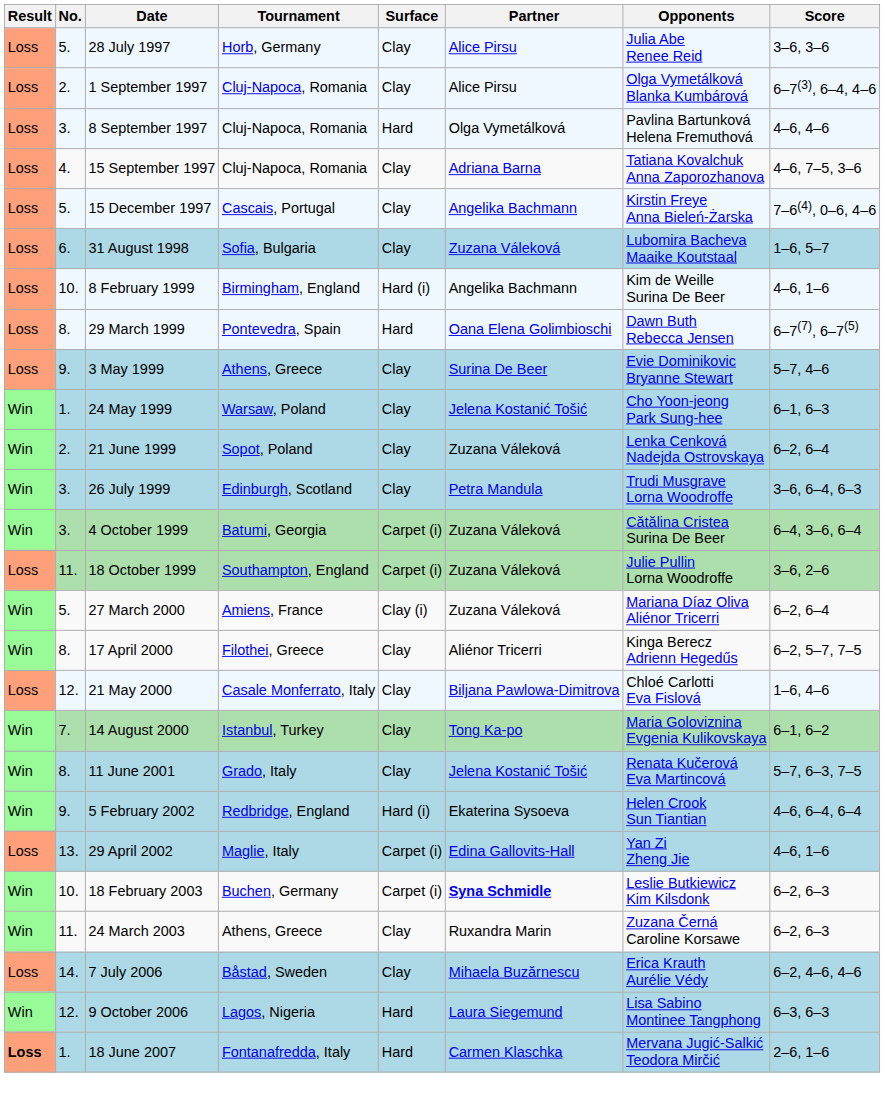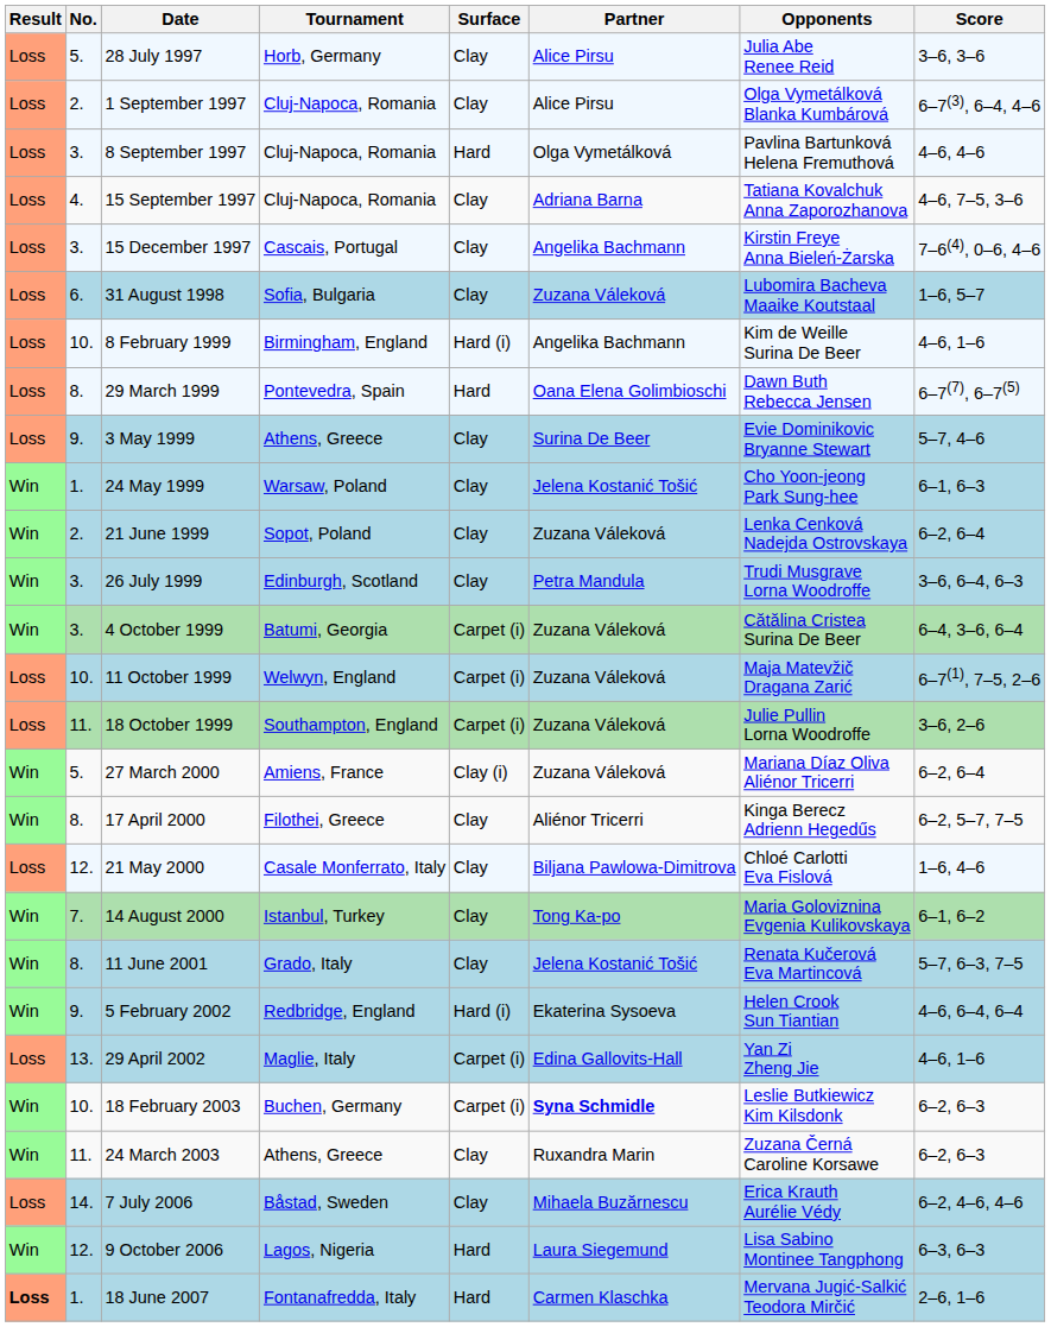 <table class="sortable wikitable" style=font-size:97%>
 <tr>
 <th>Result</th>
 <th>No.</th>
 <th>Date</th>
 <th>Tournament</th>
 <th>Surface</th>
 <th>Partner</th>
 <th>Opponents</th>
 <th>Score</th>
 </tr>
 <tr style="background:#f0f8ff;">
 <td style="background:#ffa07a;">Loss</td>
 <td>5.</td>
 <td>28 July 1997</td>
 <td><a href='#'>Horb</a>, Germany</td>
 <td>Clay</td>
 <td> <a href='#'>Alice Pirsu</a></td>
 <td> <a href='#'>Julia Abe</a> <br>  <a href='#'>Renee Reid</a></td>
 <td>3–6, 3–6</td>
 </tr>
 <tr style="background:#f0f8ff;">
 <td style="background:#ffa07a;">Loss</td>
 <td>2.</td>
 <td>1 September 1997</td>
 <td><a href='#'>Cluj-Napoca</a>, Romania</td>
 <td>Clay</td>
 <td> Alice Pirsu</td>
 <td> <a href='#'>Olga Vymetálková</a> <br>  <a href='#'>Blanka Kumbárová</a></td>
 <td>6–7<sup>(3)</sup>, 6–4, 4–6</td>
 </tr>
 <tr style="background:#f0f8ff;">
 <td style="background:#ffa07a;">Loss</td>
 <td>3.</td>
 <td>8 September 1997</td>
 <td>Cluj-Napoca, Romania</td>
 <td>Hard</td>
 <td> Olga Vymetálková</td>
 <td> Pavlina Bartunková <br>  Helena Fremuthová</td>
 <td>4–6, 4–6</td>
 </tr>
 <tr>
 <td style="background:#ffa07a;">Loss</td>
 <td>4.</td>
 <td>15 September 1997</td>
 <td>Cluj-Napoca, Romania</td>
 <td>Clay</td>
 <td> <a href='#'>Adriana Barna</a></td>
 <td> <a href='#'>Tatiana Kovalchuk</a> <br>  <a href='#'>Anna Zaporozhanova</a></td>
 <td>4–6, 7–5, 3–6</td>
 </tr>
 <tr style="background:#f0f8ff;">
 <td style="background:#ffa07a;">Loss</td>
-<td>5.</td>
+<td>3.</td>
 <td>15 December 1997</td>
 <td><a href='#'>Cascais</a>, Portugal</td>
 <td>Clay</td>
 <td> <a href='#'>Angelika Bachmann</a></td>
 <td> <a href='#'>Kirstin Freye</a> <br>  <a href='#'>Anna Bieleń-Żarska</a></td>
 <td>7–6<sup>(4)</sup>, 0–6, 4–6</td>
 </tr>
 <tr style="background:lightblue;">
 <td style="background:#ffa07a;">Loss</td>
 <td>6.</td>
 <td>31 August 1998</td>
 <td><a href='#'>Sofia</a>, Bulgaria</td>
 <td>Clay</td>
 <td> <a href='#'>Zuzana Váleková</a></td>
 <td> <a href='#'>Lubomira Bacheva</a> <br>  <a href='#'>Maaike Koutstaal</a></td>
 <td>1–6, 5–7</td>
 </tr>
 <tr style="background:#f0f8ff;">
 <td style="background:#ffa07a;">Loss</td>
 <td>10.</td>
 <td>8 February 1999</td>
 <td><a href='#'>Birmingham</a>, England</td>
 <td>Hard (i)</td>
 <td> Angelika Bachmann</td>
 <td> Kim de Weille <br>  Surina De Beer</td>
 <td>4–6, 1–6</td>
 </tr>
 <tr style="background:#f0f8ff;">
 <td style="background:#ffa07a;">Loss</td>
 <td>8.</td>
 <td>29 March 1999</td>
 <td><a href='#'>Pontevedra</a>, Spain</td>
 <td>Hard</td>
 <td> <a href='#'>Oana Elena Golimbioschi</a></td>
 <td> <a href='#'>Dawn Buth</a> <br>  <a href='#'>Rebecca Jensen</a></td>
 <td>6–7<sup>(7)</sup>, 6–7<sup>(5)</sup></td>
 </tr>
 <tr style="background:lightblue;">
 <td style="background:#ffa07a;">Loss</td>
 <td>9.</td>
 <td>3 May 1999</td>
 <td><a href='#'>Athens</a>, Greece</td>
 <td>Clay</td>
 <td> <a href='#'>Surina De Beer</a></td>
 <td> <a href='#'>Evie Dominikovic</a> <br>  <a href='#'>Bryanne Stewart</a></td>
 <td>5–7, 4–6</td>
 </tr>
 <tr style="background:lightblue;">
 <td style="background:#98fb98;">Win</td>
 <td>1.</td>
 <td>24 May 1999</td>
 <td><a href='#'>Warsaw</a>, Poland</td>
 <td>Clay</td>
 <td> <a href='#'>Jelena Kostanić Tošić</a></td>
 <td> <a href='#'>Cho Yoon-jeong</a> <br>  <a href='#'>Park Sung-hee</a></td>
 <td>6–1, 6–3</td>
 </tr>
 <tr style="background:lightblue;">
 <td style="background:#98fb98;">Win</td>
 <td>2.</td>
 <td>21 June 1999</td>
 <td><a href='#'>Sopot</a>, Poland</td>
 <td>Clay</td>
 <td> Zuzana Váleková</td>
 <td> <a href='#'>Lenka Cenková</a> <br>  <a href='#'>Nadejda Ostrovskaya</a></td>
 <td>6–2, 6–4</td>
 </tr>
 <tr style="background:lightblue;">
 <td style="background:#98fb98;">Win</td>
 <td>3.</td>
 <td>26 July 1999</td>
 <td><a href='#'>Edinburgh</a>, Scotland</td>
 <td>Clay</td>
 <td> <a href='#'>Petra Mandula</a></td>
 <td> <a href='#'>Trudi Musgrave</a> <br>  <a href='#'>Lorna Woodroffe</a></td>
 <td>3–6, 6–4, 6–3</td>
 </tr>
 <tr style="background:#addfad;">
 <td style="background:#98fb98;">Win</td>
 <td>3.</td>
 <td>4 October 1999</td>
 <td><a href='#'>Batumi</a>, Georgia</td>
 <td>Carpet (i)</td>
 <td> Zuzana Váleková</td>
 <td> <a href='#'>Cătălina Cristea</a> <br>  Surina De Beer</td>
 <td>6–4, 3–6, 6–4</td>
+</tr>
+<tr style="background:lightblue;">
+<td style="background:#ffa07a;">Loss</td>
+<td>10.</td>
+<td>11 October 1999</td>
+<td><a href='#'>Welwyn</a>, England</td>
+<td>Carpet (i)</td>
+<td> Zuzana Váleková</td>
+<td> <a href='#'>Maja Matevžič</a> <br>  <a href='#'>Dragana Zarić</a></td>
+<td>6–7<sup>(1)</sup>, 7–5, 2–6</td>
 </tr>
 <tr style="background:#addfad;">
 <td style="background:#ffa07a;">Loss</td>
 <td>11.</td>
 <td>18 October 1999</td>
 <td><a href='#'>Southampton</a>, England</td>
 <td>Carpet (i)</td>
 <td> Zuzana Váleková</td>
 <td> <a href='#'>Julie Pullin</a> <br>  Lorna Woodroffe</td>
 <td>3–6, 2–6</td>
 </tr>
 <tr>
 <td style="background:#98fb98;">Win</td>
 <td>5.</td>
 <td>27 March 2000</td>
 <td><a href='#'>Amiens</a>, France</td>
 <td>Clay (i)</td>
 <td> Zuzana Váleková</td>
 <td> <a href='#'>Mariana Díaz Oliva</a> <br>  <a href='#'>Aliénor Tricerri</a></td>
 <td>6–2, 6–4</td>
 </tr>
 <tr>
 <td style="background:#98fb98;">Win</td>
 <td>8.</td>
 <td>17 April 2000</td>
 <td><a href='#'>Filothei</a>, Greece</td>
 <td>Clay</td>
 <td> Aliénor Tricerri</td>
 <td> Kinga Berecz <br>  <a href='#'>Adrienn Hegedűs</a></td>
 <td>6–2, 5–7, 7–5</td>
 </tr>
 <tr bgcolor="#f0f8ff">
 <td style="background:#ffa07a;">Loss</td>
 <td>12.</td>
 <td>21 May 2000</td>
 <td><a href='#'>Casale Monferrato</a>, Italy</td>
 <td>Clay</td>
 <td> <a href='#'>Biljana Pawlowa-Dimitrova</a></td>
 <td> Chloé Carlotti <br>  <a href='#'>Eva Fislová</a></td>
 <td>1–6, 4–6</td>
 </tr>
 <tr style="background:#addfad;">
 <td style="background:#98fb98;">Win</td>
 <td>7.</td>
 <td>14 August 2000</td>
 <td><a href='#'>Istanbul</a>, Turkey</td>
 <td>Clay</td>
 <td> <a href='#'>Tong Ka-po</a></td>
 <td> <a href='#'>Maria Goloviznina</a> <br>  <a href='#'>Evgenia Kulikovskaya</a></td>
 <td>6–1, 6–2</td>
 </tr>
 <tr style="background:lightblue;">
 <td style="background:#98fb98;">Win</td>
 <td>8.</td>
 <td>11 June 2001</td>
 <td><a href='#'>Grado</a>, Italy</td>
 <td>Clay</td>
 <td> <a href='#'>Jelena Kostanić Tošić</a></td>
 <td> <a href='#'>Renata Kučerová</a> <br>  <a href='#'>Eva Martincová</a></td>
 <td>5–7, 6–3, 7–5</td>
 </tr>
 <tr style="background:lightblue;">
 <td style="background:#98fb98;">Win</td>
 <td>9.</td>
 <td>5 February 2002</td>
 <td><a href='#'>Redbridge</a>, England</td>
 <td>Hard (i)</td>
 <td> Ekaterina Sysoeva</td>
 <td> <a href='#'>Helen Crook</a> <br>  <a href='#'>Sun Tiantian</a></td>
 <td>4–6, 6–4, 6–4</td>
 </tr>
 <tr style="background:lightblue;">
 <td style="background:#ffa07a;">Loss</td>
 <td>13.</td>
 <td>29 April 2002</td>
 <td><a href='#'>Maglie</a>, Italy</td>
 <td>Carpet (i)</td>
 <td> <a href='#'>Edina Gallovits-Hall</a></td>
 <td> <a href='#'>Yan Zi</a> <br>  <a href='#'>Zheng Jie</a></td>
 <td>4–6, 1–6</td>
 </tr>
 <tr>
 <td style="background:#98fb98;">Win</td>
 <td>10.</td>
 <td>18 February 2003</td>
 <td><a href='#'>Buchen</a>, Germany</td>
 <td>Carpet (i)</td>
 <td><strong> <a href='#'>Syna Schmidle</a></strong></td>
 <td> <a href='#'>Leslie Butkiewicz</a> <br>  <a href='#'>Kim Kilsdonk</a></td>
 <td>6–2, 6–3</td>
 </tr>
 <tr>
 <td style="background:#98fb98;">Win</td>
 <td>11.</td>
 <td>24 March 2003</td>
 <td>Athens, Greece</td>
 <td>Clay</td>
 <td> Ruxandra Marin</td>
 <td> <a href='#'>Zuzana Černá</a> <br>  Caroline Korsawe</td>
 <td>6–2, 6–3</td>
 </tr>
 <tr bgcolor="lightblue">
 <td style="background:#ffa07a;">Loss</td>
 <td>14.</td>
 <td>7 July 2006</td>
 <td><a href='#'>Båstad</a>, Sweden</td>
 <td>Clay</td>
 <td> <a href='#'>Mihaela Buzărnescu</a></td>
 <td> <a href='#'>Erica Krauth</a> <br>  <a href='#'>Aurélie Védy</a></td>
 <td>6–2, 4–6, 4–6</td>
 </tr>
 <tr style="background:lightblue;">
 <td style="background:#98fb98;">Win</td>
 <td>12.</td>
 <td>9 October 2006</td>
 <td><a href='#'>Lagos</a>, Nigeria</td>
 <td>Hard</td>
 <td> <a href='#'>Laura Siegemund</a></td>
 <td> <a href='#'>Lisa Sabino</a> <br>  <a href='#'>Montinee Tangphong</a></td>
 <td>6–3, 6–3</td>
 </tr>
 <tr style="background:lightblue;">
 <td style="background:#ffa07a;"><strong>Loss</strong></td>
 <td>1.</td>
 <td>18 June 2007</td>
 <td><a href='#'>Fontanafredda</a>, Italy</td>
 <td>Hard</td>
 <td> <a href='#'>Carmen Klaschka</a></td>
 <td> <a href='#'>Mervana Jugić-Salkić</a> <br>  <a href='#'>Teodora Mirčić</a></td>
 <td>2–6, 1–6</td>
 </tr>
 </table>
